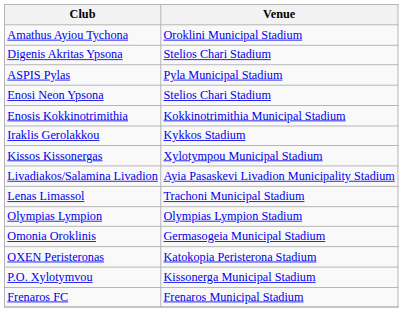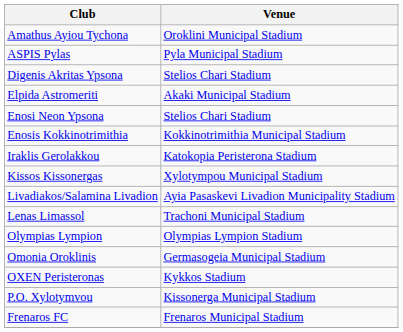 <table class="wikitable sortable" style="font-size:90%">
 <tr>
 <th>Club</th>
 <th>Venue</th>
 </tr>
 <tr>
 <td><a href='#'>Amathus Ayiou Tychona</a></td>
 <td><a href='#'>Oroklini Municipal Stadium</a></td>
 </tr>
 <tr>
+<td><a href='#'>ASPIS Pylas</a></td>
+<td><a href='#'>Pyla Municipal Stadium</a></td>
+</tr>
+<tr>
 <td><a href='#'>Digenis Akritas Ypsona</a></td>
 <td><a href='#'>Stelios Chari Stadium</a></td>
 </tr>
 <tr>
-<td><a href='#'>ASPIS Pylas</a></td>
-<td><a href='#'>Pyla Municipal Stadium</a></td>
+<td><a href='#'>Elpida Astromeriti</a></td>
+<td><a href='#'>Akaki Municipal Stadium</a></td>
 </tr>
 <tr>
 <td><a href='#'>Enosi Neon Ypsona</a></td>
 <td><a href='#'>Stelios Chari Stadium</a></td>
 </tr>
 <tr>
 <td><a href='#'>Enosis Kokkinotrimithia</a></td>
 <td><a href='#'>Kokkinotrimithia Municipal Stadium</a></td>
 </tr>
 <tr>
 <td><a href='#'>Iraklis Gerolakkou</a></td>
-<td><a href='#'>Kykkos Stadium</a></td>
+<td><a href='#'>Katokopia Peristerona Stadium</a></td>
 </tr>
 <tr>
 <td><a href='#'>Kissos Kissonergas</a></td>
 <td><a href='#'>Xylotympou Municipal Stadium</a></td>
 </tr>
 <tr>
 <td><a href='#'>Livadiakos/Salamina Livadion</a></td>
 <td><a href='#'>Ayia Pasaskevi Livadion Municipality Stadium</a></td>
 </tr>
 <tr>
 <td><a href='#'>Lenas Limassol</a></td>
 <td><a href='#'>Trachoni Municipal Stadium</a></td>
 </tr>
 <tr>
 <td><a href='#'>Olympias Lympion</a></td>
 <td><a href='#'>Olympias Lympion Stadium</a></td>
 </tr>
 <tr>
 <td><a href='#'>Omonia Oroklinis</a></td>
 <td><a href='#'>Germasogeia Municipal Stadium</a></td>
 </tr>
 <tr>
 <td><a href='#'>OXEN Peristeronas</a></td>
-<td><a href='#'>Katokopia Peristerona Stadium</a></td>
+<td><a href='#'>Kykkos Stadium</a></td>
 </tr>
 <tr>
 <td><a href='#'>P.O. Xylotymvou</a></td>
 <td><a href='#'>Kissonerga Municipal Stadium</a></td>
 </tr>
 <tr>
 <td><a href='#'>Frenaros FC</a></td>
 <td><a href='#'>Frenaros Municipal Stadium</a></td>
 </tr>
 <tr>
 </tr>
 </table>
